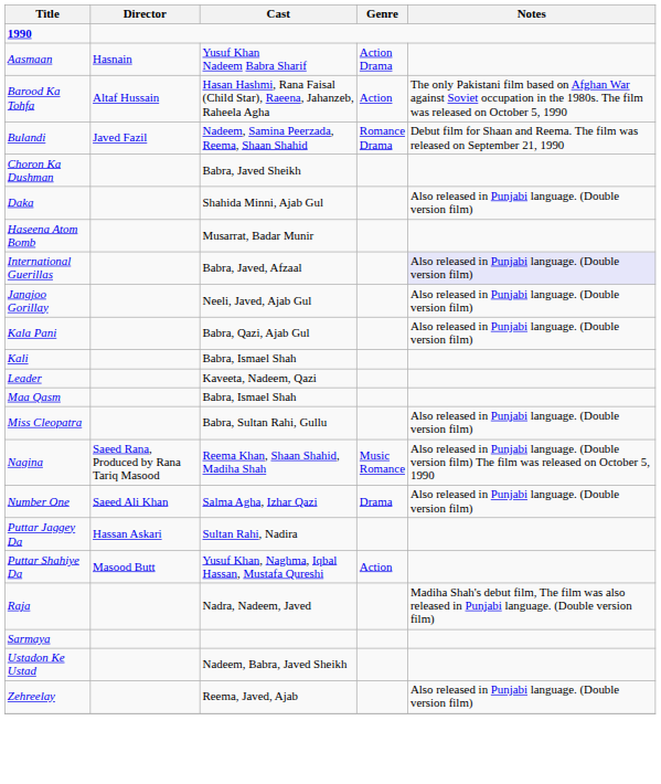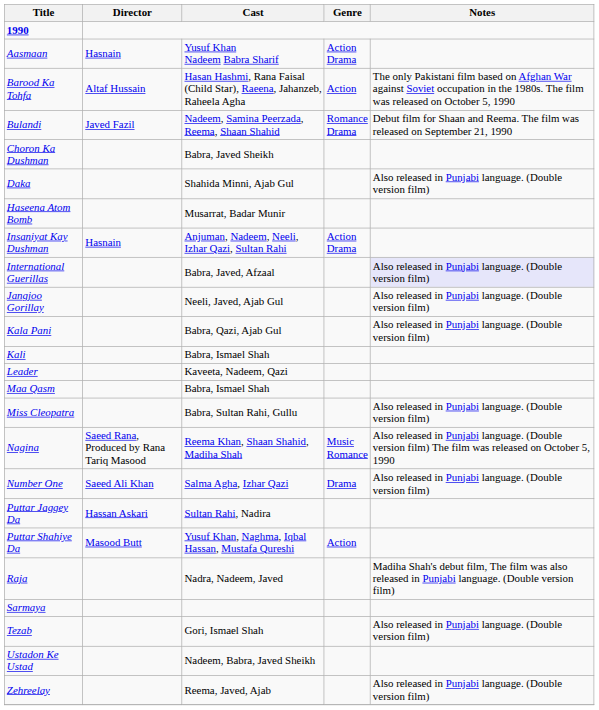 <table class="wikitable">
 <tr>
 <th>Title</th>
 <th>Director</th>
 <th>Cast</th>
 <th>Genre</th>
 <th>Notes</th>
 </tr>
 <tr>
 <td><strong><a href='#'>1990</a></strong></td>
 </tr>
 <tr>
 <td><em><a href='#'>Aasmaan</a></em></td>
 <td><a href='#'>Hasnain</a></td>
 <td><a href='#'>Yusuf Khan</a><br><a href='#'>Nadeem</a> <a href='#'>Babra Sharif</a></td>
 <td><a href='#'>Action</a><br><a href='#'>Drama</a></td>
 <td></td>
 </tr>
 <tr>
 <td><em><a href='#'>Barood Ka Tohfa</a></em></td>
 <td><a href='#'>Altaf Hussain</a></td>
 <td><a href='#'>Hasan Hashmi</a>, Rana Faisal (Child Star), <a href='#'>Raeena</a>, Jahanzeb, Raheela Agha</td>
 <td><a href='#'>Action</a></td>
 <td>The only Pakistani film based on <a href='#'>Afghan War</a> against <a href='#'>Soviet</a> occupation in the 1980s. The film was released on October 5, 1990</td>
 </tr>
 <tr>
 <td><em><a href='#'>Bulandi</a></em></td>
 <td><a href='#'>Javed Fazil</a></td>
 <td><a href='#'>Nadeem</a>, <a href='#'>Samina Peerzada</a>, <a href='#'>Reema</a>, <a href='#'>Shaan Shahid</a></td>
 <td><a href='#'>Romance</a><br><a href='#'>Drama</a></td>
 <td>Debut film for Shaan and Reema. The film was released on September 21, 1990</td>
 </tr>
 <tr>
 <td><em><a href='#'>Choron Ka Dushman</a></em></td>
 <td></td>
 <td>Babra, Javed Sheikh</td>
 <td></td>
 <td></td>
 </tr>
 <tr>
 <td><em><a href='#'>Daka</a></em></td>
 <td></td>
 <td>Shahida Minni, Ajab Gul</td>
 <td></td>
 <td>Also released in <a href='#'>Punjabi</a> language. (Double version film)</td>
 </tr>
 <tr>
 <td><em><a href='#'>Haseena Atom Bomb</a></em></td>
 <td></td>
 <td>Musarrat, Badar Munir</td>
 <td></td>
+<td></td>
+</tr>
+<tr>
+<td><em><a href='#'>Insaniyat Kay Dushman</a></em></td>
+<td><a href='#'>Hasnain</a></td>
+<td><a href='#'>Anjuman</a>, <a href='#'>Nadeem</a>, <a href='#'>Neeli</a>, <a href='#'>Izhar Qazi</a>, <a href='#'>Sultan Rahi</a></td>
+<td><a href='#'>Action</a><br><a href='#'>Drama</a></td>
 <td></td>
 </tr>
 <tr>
 <td><em><a href='#'>International Guerillas</a></em></td>
 <td></td>
 <td>Babra, Javed, Afzaal</td>
 <td></td>
 <td style="background: lavender;">Also released in <a href='#'>Punjabi</a> language. (Double version film)</td>
 </tr>
 <tr>
 <td><em><a href='#'>Jangjoo Gorillay</a></em></td>
 <td></td>
 <td>Neeli, Javed, Ajab Gul</td>
 <td></td>
 <td>Also released in <a href='#'>Punjabi</a> language. (Double version film)</td>
 </tr>
 <tr>
 <td><em><a href='#'>Kala Pani</a></em></td>
 <td></td>
 <td>Babra, Qazi, Ajab Gul</td>
 <td></td>
 <td>Also released in <a href='#'>Punjabi</a> language. (Double version film)</td>
 </tr>
 <tr>
 <td><em><a href='#'>Kali</a></em></td>
 <td></td>
 <td>Babra, Ismael Shah</td>
 <td></td>
 <td></td>
 </tr>
 <tr>
 <td><em><a href='#'>Leader</a></em></td>
 <td></td>
 <td>Kaveeta, Nadeem, Qazi</td>
 <td></td>
 <td></td>
 </tr>
 <tr>
 <td><em><a href='#'>Maa Qasm</a></em></td>
 <td></td>
 <td>Babra, Ismael Shah</td>
 <td></td>
 <td></td>
 </tr>
 <tr>
 <td><em><a href='#'>Miss Cleopatra</a></em></td>
 <td></td>
 <td>Babra, Sultan Rahi, Gullu</td>
 <td></td>
 <td>Also released in <a href='#'>Punjabi</a> language. (Double version film)</td>
 </tr>
 <tr>
 <td><em><a href='#'>Nagina</a></em></td>
 <td><a href='#'>Saeed Rana</a>, Produced by Rana Tariq Masood</td>
 <td><a href='#'>Reema Khan</a>, <a href='#'>Shaan Shahid</a>, <a href='#'>Madiha Shah</a></td>
 <td><a href='#'>Music</a><br><a href='#'>Romance</a></td>
 <td>Also released in <a href='#'>Punjabi</a> language. (Double version film) The film was released on October 5, 1990</td>
 </tr>
 <tr>
 <td><em><a href='#'>Number One</a></em></td>
 <td><a href='#'>Saeed Ali Khan</a></td>
 <td><a href='#'>Salma Agha</a>, <a href='#'>Izhar Qazi</a></td>
 <td><a href='#'>Drama</a></td>
 <td>Also released in <a href='#'>Punjabi</a> language. (Double version film)</td>
 </tr>
 <tr>
 <td><em><a href='#'>Puttar Jaggey Da</a></em></td>
 <td><a href='#'>Hassan Askari</a></td>
 <td><a href='#'>Sultan Rahi</a>, Nadira</td>
 <td></td>
 <td></td>
 </tr>
 <tr>
 <td><em><a href='#'>Puttar Shahiye Da</a></em></td>
 <td><a href='#'>Masood Butt</a></td>
 <td><a href='#'>Yusuf Khan</a>, <a href='#'>Naghma</a>, <a href='#'>Iqbal Hassan</a>, <a href='#'>Mustafa Qureshi</a></td>
 <td><a href='#'>Action</a></td>
 <td></td>
 </tr>
 <tr>
 <td><em><a href='#'>Raja</a></em></td>
 <td></td>
 <td>Nadra, Nadeem, Javed</td>
 <td></td>
 <td>Madiha Shah's debut film, The film was also released in <a href='#'>Punjabi</a> language. (Double version film)</td>
 </tr>
 <tr>
 <td><em><a href='#'>Sarmaya</a></em></td>
 <td></td>
 <td></td>
 <td></td>
 <td></td>
 </tr>
 <tr>
+<td><em><a href='#'>Tezab</a></em></td>
+<td></td>
+<td>Gori, Ismael Shah</td>
+<td></td>
+<td>Also released in <a href='#'>Punjabi</a> language. (Double version film)</td>
+</tr>
+<tr>
 <td><em><a href='#'>Ustadon Ke Ustad</a></em></td>
 <td></td>
 <td>Nadeem, Babra, Javed Sheikh</td>
 <td></td>
 <td></td>
 </tr>
 <tr>
 <td><em><a href='#'>Zehreelay</a></em></td>
 <td></td>
 <td>Reema, Javed, Ajab</td>
 <td></td>
 <td>Also released in <a href='#'>Punjabi</a> language. (Double version film)</td>
 </tr>
 <tr>
 </tr>
 </table>
